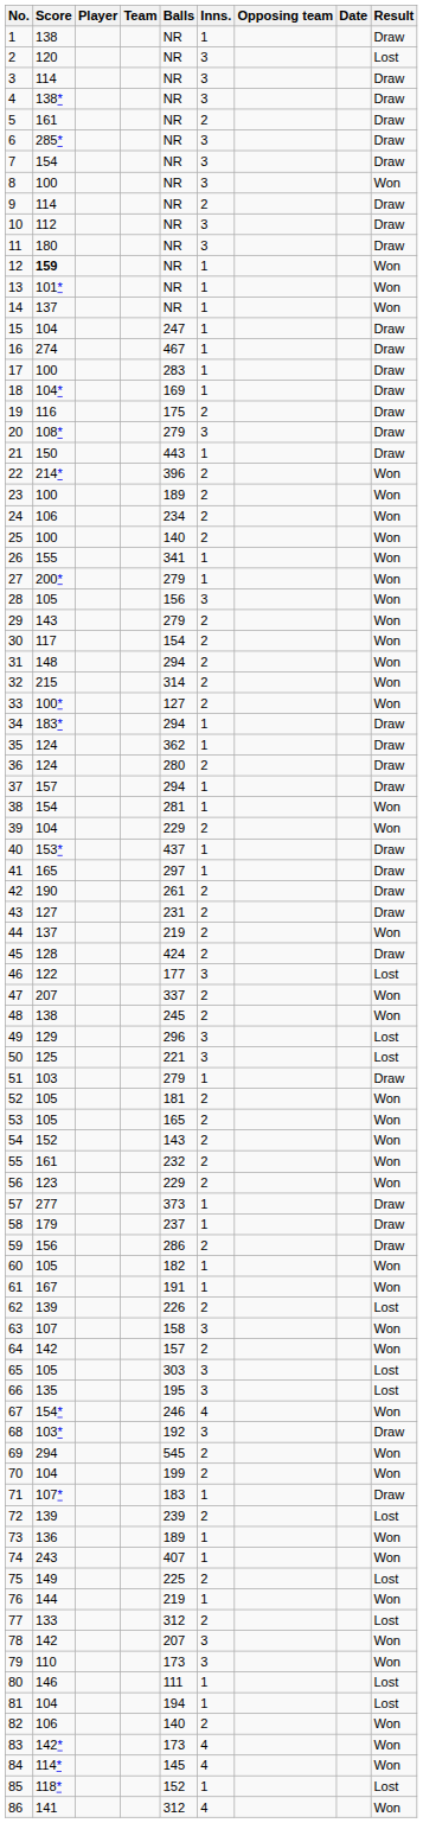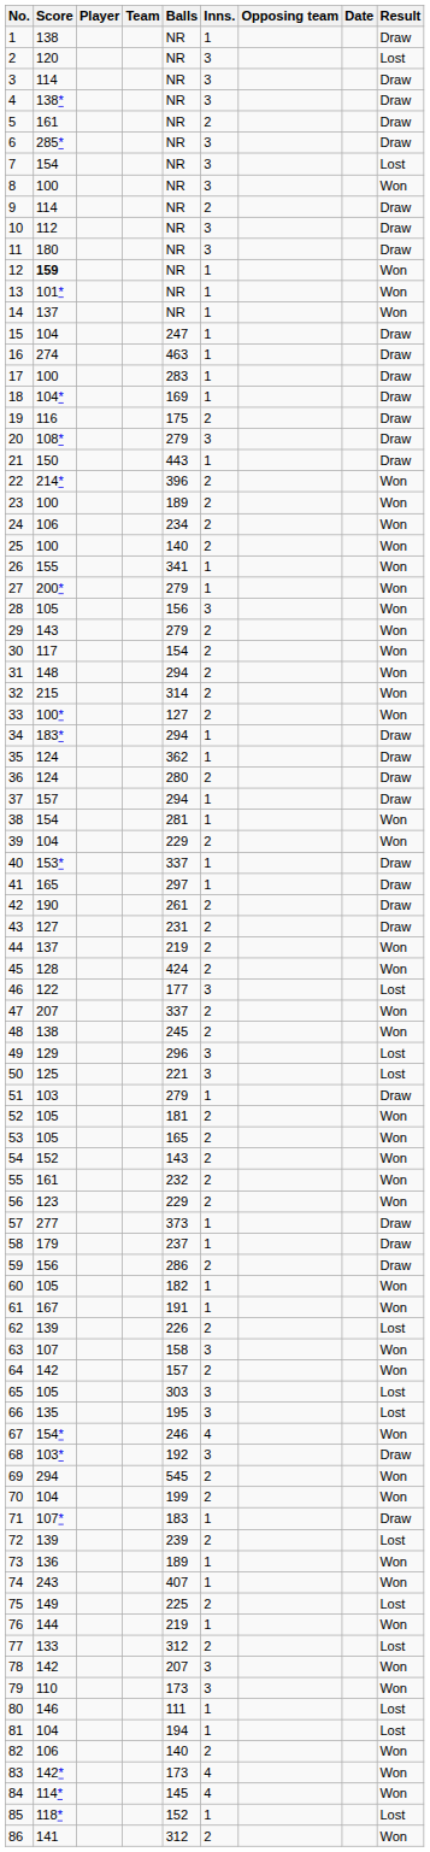 <table class="wikitable sortable" style="font-size:95%">
 <tr>
 <th>No.</th>
 <th>Score</th>
 <th>Player</th>
 <th>Team</th>
 <th>Balls</th>
 <th>Inns.</th>
 <th>Opposing team</th>
 <th>Date</th>
 <th>Result</th>
 </tr>
 <tr>
 <td>1</td>
 <td> 138</td>
 <td></td>
 <td></td>
 <td> NR</td>
 <td>1</td>
 <td></td>
 <td></td>
 <td>Draw</td>
 </tr>
 <tr>
 <td>2</td>
 <td> 120</td>
 <td></td>
 <td></td>
 <td> NR</td>
 <td>3</td>
 <td></td>
 <td></td>
 <td>Lost</td>
 </tr>
 <tr>
 <td>3</td>
 <td> 114</td>
 <td></td>
 <td></td>
 <td> NR</td>
 <td>3</td>
 <td></td>
 <td></td>
 <td>Draw</td>
 </tr>
 <tr>
 <td>4</td>
 <td> 138<a href='#'>*</a></td>
 <td></td>
 <td></td>
 <td> NR</td>
 <td>3</td>
 <td></td>
 <td></td>
 <td>Draw</td>
 </tr>
 <tr>
 <td>5</td>
 <td> 161</td>
 <td></td>
 <td></td>
 <td> NR</td>
 <td>2</td>
 <td></td>
 <td></td>
 <td>Draw</td>
 </tr>
 <tr>
 <td>6</td>
 <td> 285<a href='#'>*</a></td>
 <td></td>
 <td></td>
 <td> NR</td>
 <td>3</td>
 <td></td>
 <td></td>
 <td>Draw</td>
 </tr>
 <tr>
 <td>7</td>
 <td> 154</td>
 <td> </td>
 <td></td>
 <td> NR</td>
 <td>3</td>
 <td></td>
 <td></td>
-<td>Draw</td>
+<td>Lost</td>
 </tr>
 <tr>
 <td>8</td>
 <td> 100</td>
 <td></td>
 <td></td>
 <td> NR</td>
 <td>3</td>
 <td></td>
 <td></td>
 <td>Won</td>
 </tr>
 <tr>
 <td>9</td>
 <td> 114</td>
 <td></td>
 <td></td>
 <td> NR</td>
 <td>2</td>
 <td></td>
 <td></td>
 <td>Draw</td>
 </tr>
 <tr>
 <td>10</td>
 <td> 112</td>
 <td></td>
 <td></td>
 <td> NR</td>
 <td>3</td>
 <td></td>
 <td></td>
 <td>Draw</td>
 </tr>
 <tr>
 <td>11</td>
 <td> 180</td>
 <td></td>
 <td></td>
 <td> NR</td>
 <td>3</td>
 <td></td>
 <td></td>
 <td>Draw</td>
 </tr>
 <tr>
 <td>12</td>
 <td><strong> 159</strong></td>
 <td> </td>
 <td></td>
 <td> NR</td>
 <td>1</td>
 <td></td>
 <td></td>
 <td>Won</td>
 </tr>
 <tr>
 <td>13</td>
 <td> 101<a href='#'>*</a></td>
 <td></td>
 <td></td>
 <td> NR</td>
 <td>1</td>
 <td></td>
 <td></td>
 <td>Won</td>
 </tr>
 <tr>
 <td>14</td>
 <td> 137</td>
 <td></td>
 <td></td>
 <td> NR</td>
 <td>1</td>
 <td></td>
 <td></td>
 <td>Won</td>
 </tr>
 <tr>
 <td>15</td>
 <td> 104</td>
 <td> </td>
 <td></td>
 <td> 247</td>
 <td>1</td>
 <td></td>
 <td></td>
 <td>Draw</td>
 </tr>
 <tr>
 <td>16</td>
 <td> 274</td>
 <td></td>
 <td></td>
-<td> 467</td>
+<td> 463</td>
 <td>1</td>
 <td></td>
 <td></td>
 <td>Draw</td>
 </tr>
 <tr>
 <td>17</td>
 <td> 100</td>
 <td></td>
 <td></td>
 <td> 283</td>
 <td>1</td>
 <td></td>
 <td></td>
 <td>Draw</td>
 </tr>
 <tr>
 <td>18</td>
 <td> 104<a href='#'>*</a></td>
 <td></td>
 <td></td>
 <td> 169</td>
 <td>1</td>
 <td></td>
 <td></td>
 <td>Draw</td>
 </tr>
 <tr>
 <td>19</td>
 <td> 116</td>
 <td></td>
 <td></td>
 <td> 175</td>
 <td>2</td>
 <td></td>
 <td></td>
 <td>Draw</td>
 </tr>
 <tr>
 <td>20</td>
 <td> 108<a href='#'>*</a></td>
 <td></td>
 <td></td>
 <td> 279</td>
 <td>3</td>
 <td></td>
 <td></td>
 <td>Draw</td>
 </tr>
 <tr>
 <td>21</td>
 <td> 150</td>
 <td></td>
 <td></td>
 <td> 443</td>
 <td>1</td>
 <td></td>
 <td></td>
 <td>Draw</td>
 </tr>
 <tr>
 <td>22</td>
 <td> 214<a href='#'>*</a></td>
 <td></td>
 <td></td>
 <td> 396</td>
 <td>2</td>
 <td></td>
 <td></td>
 <td>Won</td>
 </tr>
 <tr>
 <td>23</td>
 <td> 100</td>
 <td></td>
 <td></td>
 <td> 189</td>
 <td>2</td>
 <td></td>
 <td></td>
 <td>Won</td>
 </tr>
 <tr>
 <td>24</td>
 <td> 106</td>
 <td></td>
 <td></td>
 <td> 234</td>
 <td>2</td>
 <td></td>
 <td></td>
 <td>Won</td>
 </tr>
 <tr>
 <td>25</td>
 <td> 100</td>
 <td></td>
 <td></td>
 <td> 140</td>
 <td>2</td>
 <td></td>
 <td></td>
 <td>Won</td>
 </tr>
 <tr>
 <td>26</td>
 <td> 155</td>
 <td></td>
 <td></td>
 <td> 341</td>
 <td>1</td>
 <td></td>
 <td></td>
 <td>Won</td>
 </tr>
 <tr>
 <td>27</td>
 <td> 200<a href='#'>*</a></td>
 <td> </td>
 <td></td>
 <td> 279</td>
 <td>1</td>
 <td></td>
 <td></td>
 <td>Won</td>
 </tr>
 <tr>
 <td>28</td>
 <td> 105</td>
 <td></td>
 <td></td>
 <td> 156</td>
 <td>3</td>
 <td></td>
 <td></td>
 <td>Won</td>
 </tr>
 <tr>
 <td>29</td>
 <td> 143</td>
 <td></td>
 <td></td>
 <td> 279</td>
 <td>2</td>
 <td></td>
 <td></td>
 <td>Won</td>
 </tr>
 <tr>
 <td>30</td>
 <td> 117</td>
 <td></td>
 <td></td>
 <td> 154</td>
 <td>2</td>
 <td></td>
 <td></td>
 <td>Won</td>
 </tr>
 <tr>
 <td>31</td>
 <td> 148</td>
 <td></td>
 <td></td>
 <td> 294</td>
 <td>2</td>
 <td></td>
 <td></td>
 <td>Won</td>
 </tr>
 <tr>
 <td>32</td>
 <td> 215</td>
 <td> </td>
 <td></td>
 <td> 314</td>
 <td>2</td>
 <td></td>
 <td></td>
 <td>Won</td>
 </tr>
 <tr>
 <td>33</td>
 <td> 100<a href='#'>*</a></td>
 <td> </td>
 <td></td>
 <td> 127</td>
 <td>2</td>
 <td></td>
 <td></td>
 <td>Won</td>
 </tr>
 <tr>
 <td>34</td>
 <td> 183<a href='#'>*</a></td>
 <td> </td>
 <td></td>
 <td> 294</td>
 <td>1</td>
 <td></td>
 <td></td>
 <td>Draw</td>
 </tr>
 <tr>
 <td>35</td>
 <td> 124</td>
 <td></td>
 <td></td>
 <td> 362</td>
 <td>1</td>
 <td></td>
 <td></td>
 <td>Draw</td>
 </tr>
 <tr>
 <td>36</td>
 <td> 124</td>
 <td> </td>
 <td></td>
 <td> 280</td>
 <td>2</td>
 <td></td>
 <td></td>
 <td>Draw</td>
 </tr>
 <tr>
 <td>37</td>
 <td> 157</td>
 <td></td>
 <td></td>
 <td> 294</td>
 <td>1</td>
 <td></td>
 <td></td>
 <td>Draw</td>
 </tr>
 <tr>
 <td>38</td>
 <td> 154</td>
 <td></td>
 <td></td>
 <td> 281</td>
 <td>1</td>
 <td></td>
 <td></td>
 <td>Won</td>
 </tr>
 <tr>
 <td>39</td>
 <td> 104</td>
 <td></td>
 <td></td>
 <td> 229</td>
 <td>2</td>
 <td></td>
 <td></td>
 <td>Won</td>
 </tr>
 <tr>
 <td>40</td>
 <td> 153<a href='#'>*</a></td>
 <td></td>
 <td></td>
-<td> 437</td>
+<td> 337</td>
 <td>1</td>
 <td></td>
 <td></td>
 <td>Draw</td>
 </tr>
 <tr>
 <td>41</td>
 <td> 165</td>
 <td></td>
 <td></td>
 <td> 297</td>
 <td>1</td>
 <td></td>
 <td></td>
 <td>Draw</td>
 </tr>
 <tr>
 <td>42</td>
 <td> 190</td>
 <td></td>
 <td></td>
 <td> 261</td>
 <td>2</td>
 <td></td>
 <td></td>
 <td>Draw</td>
 </tr>
 <tr>
 <td>43</td>
 <td> 127</td>
 <td></td>
 <td></td>
 <td> 231</td>
 <td>2</td>
 <td></td>
 <td></td>
 <td>Draw</td>
 </tr>
 <tr>
 <td>44</td>
 <td> 137</td>
 <td></td>
 <td></td>
 <td> 219</td>
 <td>2</td>
 <td></td>
 <td></td>
 <td>Won</td>
 </tr>
 <tr>
 <td>45</td>
 <td> 128</td>
 <td> </td>
 <td></td>
 <td> 424</td>
 <td>2</td>
 <td></td>
 <td></td>
-<td>Draw</td>
+<td>Won</td>
 </tr>
 <tr>
 <td>46</td>
 <td> 122</td>
 <td></td>
 <td></td>
 <td> 177</td>
 <td>3</td>
 <td></td>
 <td></td>
 <td>Lost</td>
 </tr>
 <tr>
 <td>47</td>
 <td> 207</td>
 <td> </td>
 <td></td>
 <td> 337</td>
 <td>2</td>
 <td></td>
 <td></td>
 <td>Won</td>
 </tr>
 <tr>
 <td>48</td>
 <td> 138</td>
 <td> </td>
 <td></td>
 <td> 245</td>
 <td>2</td>
 <td></td>
 <td></td>
 <td>Won</td>
 </tr>
 <tr>
 <td>49</td>
 <td> 129</td>
 <td></td>
 <td></td>
 <td> 296</td>
 <td>3</td>
 <td></td>
 <td></td>
 <td>Lost</td>
 </tr>
 <tr>
 <td>50</td>
 <td> 125</td>
 <td></td>
 <td></td>
 <td> 221</td>
 <td>3</td>
 <td></td>
 <td></td>
 <td>Lost</td>
 </tr>
 <tr>
 <td>51</td>
 <td> 103</td>
 <td></td>
 <td></td>
 <td> 279</td>
 <td>1</td>
 <td></td>
 <td></td>
 <td>Draw</td>
 </tr>
 <tr>
 <td>52</td>
 <td> 105</td>
 <td></td>
 <td></td>
 <td> 181</td>
 <td>2</td>
 <td></td>
 <td></td>
 <td>Won</td>
 </tr>
 <tr>
 <td>53</td>
 <td> 105</td>
 <td></td>
 <td></td>
 <td> 165</td>
 <td>2</td>
 <td></td>
 <td></td>
 <td>Won</td>
 </tr>
 <tr>
 <td>54</td>
 <td> 152</td>
 <td></td>
 <td></td>
 <td> 143</td>
 <td>2</td>
 <td></td>
 <td></td>
 <td>Won</td>
 </tr>
 <tr>
 <td>55</td>
 <td> 161</td>
 <td> </td>
 <td></td>
 <td> 232</td>
 <td>2</td>
 <td></td>
 <td></td>
 <td>Won</td>
 </tr>
 <tr>
 <td>56</td>
 <td> 123</td>
 <td> </td>
 <td></td>
 <td> 229</td>
 <td>2</td>
 <td></td>
 <td></td>
 <td>Won</td>
 </tr>
 <tr>
 <td>57</td>
 <td> 277</td>
 <td> </td>
 <td></td>
 <td> 373</td>
 <td>1</td>
 <td></td>
 <td></td>
 <td>Draw</td>
 </tr>
 <tr>
 <td>58</td>
 <td> 179</td>
 <td></td>
 <td></td>
 <td> 237</td>
 <td>1</td>
 <td></td>
 <td></td>
 <td>Draw</td>
 </tr>
 <tr>
 <td>59</td>
 <td> 156</td>
 <td></td>
 <td></td>
 <td> 286</td>
 <td>2</td>
 <td></td>
 <td></td>
 <td>Draw</td>
 </tr>
 <tr>
 <td>60</td>
 <td> 105</td>
 <td> </td>
 <td></td>
 <td> 182</td>
 <td>1</td>
 <td></td>
 <td></td>
 <td>Won</td>
 </tr>
 <tr>
 <td>61</td>
 <td> 167</td>
 <td></td>
 <td></td>
 <td> 191</td>
 <td>1</td>
 <td></td>
 <td></td>
 <td>Won</td>
 </tr>
 <tr>
 <td>62</td>
 <td> 139</td>
 <td></td>
 <td></td>
 <td> 226</td>
 <td>2</td>
 <td></td>
 <td></td>
 <td>Lost</td>
 </tr>
 <tr>
 <td>63</td>
 <td> 107</td>
 <td> </td>
 <td></td>
 <td> 158</td>
 <td>3</td>
 <td></td>
 <td></td>
 <td>Won</td>
 </tr>
 <tr>
 <td>64</td>
 <td> 142</td>
 <td></td>
 <td></td>
 <td> 157</td>
 <td>2</td>
 <td></td>
 <td></td>
 <td>Won</td>
 </tr>
 <tr>
 <td>65</td>
 <td> 105</td>
 <td></td>
 <td></td>
 <td> 303</td>
 <td>3</td>
 <td></td>
 <td></td>
 <td>Lost</td>
 </tr>
 <tr>
 <td>66</td>
 <td> 135</td>
 <td></td>
 <td></td>
 <td> 195</td>
 <td>3</td>
 <td></td>
 <td></td>
 <td>Lost</td>
 </tr>
 <tr>
 <td>67</td>
 <td> 154<a href='#'>*</a></td>
 <td> </td>
 <td></td>
 <td> 246</td>
 <td>4</td>
 <td></td>
 <td></td>
 <td>Won</td>
 </tr>
 <tr>
 <td>68</td>
 <td> 103<a href='#'>*</a></td>
 <td></td>
 <td></td>
 <td> 192</td>
 <td>3</td>
 <td></td>
 <td></td>
 <td>Draw</td>
 </tr>
 <tr>
 <td>69</td>
 <td> 294</td>
 <td> </td>
 <td></td>
 <td> 545</td>
 <td>2</td>
 <td></td>
 <td></td>
 <td>Won</td>
 </tr>
 <tr>
 <td>70</td>
 <td> 104</td>
 <td></td>
 <td></td>
 <td> 199</td>
 <td>2</td>
 <td></td>
 <td></td>
 <td>Won</td>
 </tr>
 <tr>
 <td>71</td>
 <td> 107<a href='#'>*</a></td>
 <td></td>
 <td></td>
 <td> 183</td>
 <td>1</td>
 <td></td>
 <td></td>
 <td>Draw</td>
 </tr>
 <tr>
 <td>72</td>
 <td> 139</td>
 <td></td>
 <td></td>
 <td> 239</td>
 <td>2</td>
 <td></td>
 <td></td>
 <td>Lost</td>
 </tr>
 <tr>
 <td>73</td>
 <td> 136</td>
 <td> </td>
 <td></td>
 <td> 189</td>
 <td>1</td>
 <td></td>
 <td></td>
 <td>Won</td>
 </tr>
 <tr>
 <td>74</td>
 <td> 243</td>
 <td> </td>
 <td></td>
 <td> 407</td>
 <td>1</td>
 <td></td>
 <td></td>
 <td>Won</td>
 </tr>
 <tr>
 <td>75</td>
 <td> 149</td>
 <td></td>
 <td></td>
 <td> 225</td>
 <td>2</td>
 <td></td>
 <td></td>
 <td>Lost</td>
 </tr>
 <tr>
 <td>76</td>
 <td> 144</td>
 <td> </td>
 <td></td>
 <td> 219</td>
 <td>1</td>
 <td></td>
 <td></td>
 <td>Won</td>
 </tr>
 <tr>
 <td>77</td>
 <td> 133</td>
 <td></td>
 <td></td>
 <td> 312</td>
 <td>2</td>
 <td></td>
 <td></td>
 <td>Lost</td>
 </tr>
 <tr>
 <td>78</td>
 <td> 142</td>
 <td> </td>
 <td></td>
 <td> 207</td>
 <td>3</td>
 <td></td>
 <td></td>
 <td>Won</td>
 </tr>
 <tr>
 <td>79</td>
 <td> 110</td>
 <td></td>
 <td></td>
 <td> 173</td>
 <td>3</td>
 <td></td>
 <td></td>
 <td>Won</td>
 </tr>
 <tr>
 <td>80</td>
 <td> 146</td>
 <td></td>
 <td></td>
 <td> 111</td>
 <td>1</td>
 <td></td>
 <td></td>
 <td>Lost</td>
 </tr>
 <tr>
 <td>81</td>
 <td> 104</td>
 <td></td>
 <td></td>
 <td> 194</td>
 <td>1</td>
 <td></td>
 <td></td>
 <td>Lost</td>
 </tr>
 <tr>
 <td>82</td>
 <td> 106</td>
 <td> </td>
 <td></td>
 <td> 140</td>
 <td>2</td>
 <td></td>
 <td></td>
 <td>Won</td>
 </tr>
 <tr>
 <td>83</td>
 <td> 142<a href='#'>*</a></td>
 <td> </td>
 <td></td>
 <td> 173</td>
 <td>4</td>
 <td></td>
 <td></td>
 <td>Won</td>
 </tr>
 <tr>
 <td>84</td>
 <td> 114<a href='#'>*</a></td>
 <td> </td>
 <td></td>
 <td> 145</td>
 <td>4</td>
 <td></td>
 <td></td>
 <td>Won</td>
 </tr>
 <tr>
 <td>85</td>
 <td> 118<a href='#'>*</a></td>
 <td> </td>
 <td></td>
 <td> 152</td>
 <td>1</td>
 <td></td>
 <td></td>
 <td>Lost</td>
 </tr>
 <tr>
 <td>86</td>
 <td> 141</td>
 <td></td>
 <td></td>
 <td> 312</td>
-<td>4</td>
+<td>2</td>
 <td></td>
 <td></td>
 <td>Won</td>
 </tr>
 </table>
